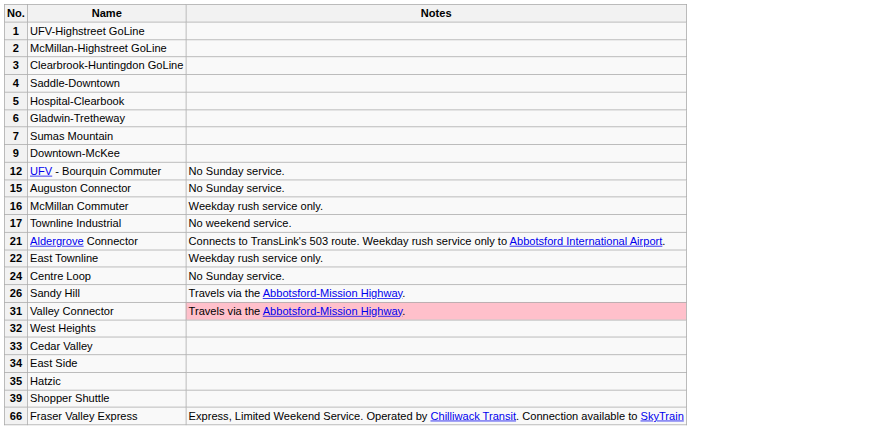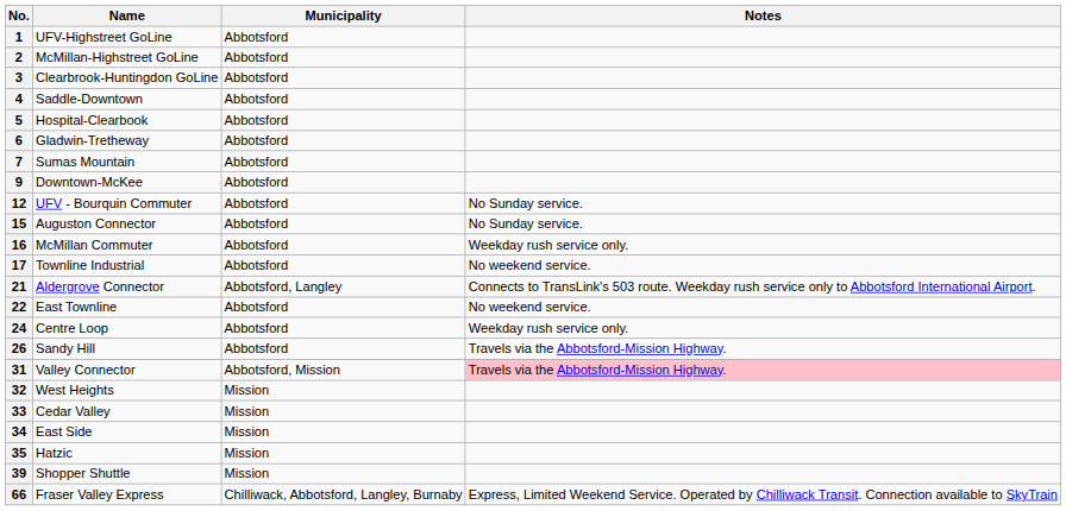 <table class="wikitable" style="font-size:90%;border:1px;">
 <tr>
 <th>No.</th>
 <th>Name</th>
+<th>Municipality</th>
 <th>Notes</th>
 </tr>
 <tr>
 <th>1</th>
 <td>UFV-Highstreet GoLine</td>
+<td>Abbotsford</td>
 <td></td>
 </tr>
 <tr>
 <th>2</th>
 <td>McMillan-Highstreet GoLine</td>
+<td>Abbotsford</td>
 <td></td>
 </tr>
 <tr>
 <th>3</th>
 <td>Clearbrook-Huntingdon GoLine</td>
+<td>Abbotsford</td>
 <td></td>
 </tr>
 <tr>
 <th>4</th>
 <td>Saddle-Downtown</td>
+<td>Abbotsford</td>
 <td></td>
 </tr>
 <tr>
 <th>5</th>
 <td>Hospital-Clearbook</td>
+<td>Abbotsford</td>
 <td></td>
 </tr>
 <tr>
 <th>6</th>
 <td>Gladwin-Tretheway</td>
+<td>Abbotsford</td>
 <td></td>
 </tr>
 <tr>
 <th>7</th>
 <td>Sumas Mountain</td>
+<td>Abbotsford</td>
 <td></td>
 </tr>
 <tr>
 <th>9</th>
 <td>Downtown-McKee</td>
+<td>Abbotsford</td>
 <td></td>
 </tr>
 <tr>
 <th>12</th>
 <td><a href='#'>UFV</a> - Bourquin Commuter</td>
+<td>Abbotsford</td>
 <td>No Sunday service.</td>
 </tr>
 <tr>
 <th>15</th>
 <td>Auguston Connector</td>
+<td>Abbotsford</td>
 <td>No Sunday service.</td>
 </tr>
 <tr>
 <th>16</th>
 <td>McMillan Commuter</td>
+<td>Abbotsford</td>
 <td>Weekday rush service only.</td>
 </tr>
 <tr>
 <th>17</th>
 <td>Townline Industrial</td>
+<td>Abbotsford</td>
 <td>No weekend service.</td>
 </tr>
 <tr>
 <th>21</th>
 <td><a href='#'>Aldergrove</a> Connector</td>
+<td>Abbotsford, Langley</td>
 <td>Connects to TransLink's 503 route. Weekday rush service only to <a href='#'>Abbotsford International Airport</a>.</td>
 </tr>
 <tr>
 <th>22</th>
 <td>East Townline</td>
-<td>Weekday rush service only.</td>
+<td>Abbotsford</td>
+<td>No weekend service.</td>
 </tr>
 <tr>
 <th>24</th>
 <td>Centre Loop</td>
-<td>No Sunday service.</td>
+<td>Abbotsford</td>
+<td>Weekday rush service only.</td>
 </tr>
 <tr>
 <th>26</th>
 <td>Sandy Hill</td>
+<td>Abbotsford</td>
 <td>Travels via the <a href='#'>Abbotsford-Mission Highway</a>.</td>
 </tr>
 <tr>
 <th>31</th>
 <td>Valley Connector</td>
+<td>Abbotsford, Mission</td>
 <td style="background: pink;">Travels via the <a href='#'>Abbotsford-Mission Highway</a>.</td>
 </tr>
 <tr>
 <th>32</th>
 <td>West Heights</td>
+<td>Mission</td>
 <td></td>
 </tr>
 <tr>
 <th>33</th>
 <td>Cedar Valley</td>
+<td>Mission</td>
 <td></td>
 </tr>
 <tr>
 <th>34</th>
 <td>East Side</td>
+<td>Mission</td>
 <td></td>
 </tr>
 <tr>
 <th>35</th>
 <td>Hatzic</td>
+<td>Mission</td>
 <td></td>
 </tr>
 <tr>
 <th>39</th>
 <td>Shopper Shuttle</td>
+<td>Mission</td>
 <td></td>
 </tr>
 <tr>
 <th>66</th>
 <td>Fraser Valley Express</td>
+<td>Chilliwack, Abbotsford, Langley, Burnaby</td>
 <td>Express, Limited Weekend Service. Operated by <a href='#'>Chilliwack Transit</a>. Connection available to <a href='#'>SkyTrain</a></td>
 </tr>
 </table>
